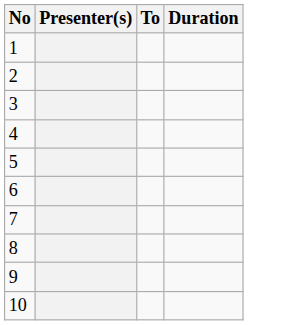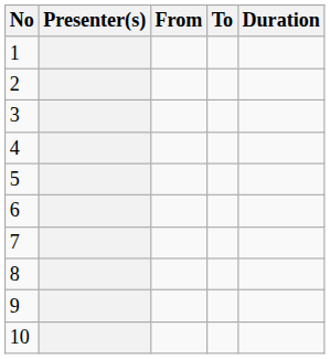 <table class="wikitable sortable">
 <tr>
 <th scope="col">No</th>
 <th scope="col">Presenter(s)</th>
+<th scope="col">From</th>
 <th scope="col" class="unsortable">To</th>
 <th scope="col">Duration</th>
 </tr>
 <tr>
 <td>1</td>
 <th scope="row"></th>
 <td></td>
 <td></td>
+<td></td>
 </tr>
 <tr>
 <td>2</td>
 <th scope="row"></th>
+<td></td>
 <td></td>
 <td></td>
 </tr>
 <tr>
 <td>3</td>
 <th scope="row"></th>
 <td></td>
 <td></td>
+<td></td>
 </tr>
 <tr>
 <td>4</td>
 <th scope="row"></th>
+<td></td>
 <td></td>
 <td></td>
 </tr>
 <tr>
 <td>5</td>
 <th scope="row"></th>
 <td></td>
 <td></td>
+<td></td>
 </tr>
 <tr>
 <td>6</td>
 <th scope="row"></th>
+<td></td>
 <td></td>
 <td></td>
 </tr>
 <tr>
 <td>7</td>
 <th scope="row"></th>
 <td></td>
 <td></td>
+<td></td>
 </tr>
 <tr>
 <td>8</td>
 <th scope="row"></th>
+<td></td>
 <td></td>
 <td></td>
 </tr>
 <tr>
 <td>9</td>
 <th scope="row"></th>
 <td></td>
 <td></td>
+<td></td>
 </tr>
 <tr>
 <td>10</td>
 <th scope="row"></th>
 <td></td>
 <td></td>
+<td></td>
 </tr>
 </table>
